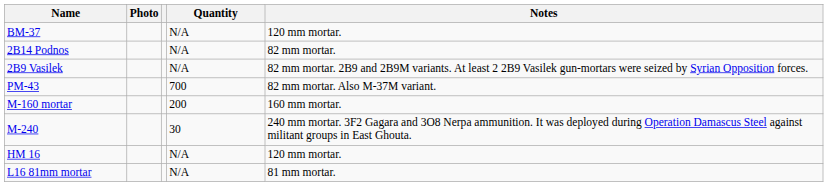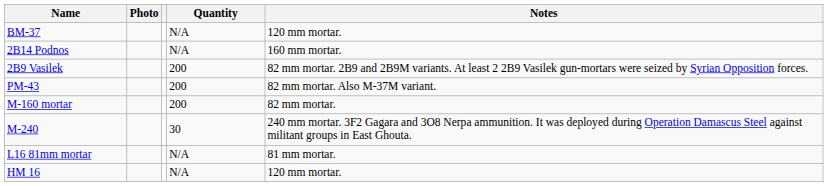 <table class="wikitable" style="width:90%;">
 <tr>
 <th style="width:15%;">Name</th>
 <th>Photo</th>
 <th></th>
 <th style="width:12%;">Quantity</th>
 <th>Notes</th>
 </tr>
 <tr>
 <td><a href='#'>BM-37</a></td>
 <td></td>
 <td></td>
 <td>N/A</td>
 <td>120 mm mortar.</td>
 </tr>
 <tr>
 <td><a href='#'>2B14 Podnos</a></td>
 <td></td>
 <td></td>
 <td>N/A</td>
-<td>82 mm mortar.</td>
+<td>160 mm mortar.</td>
 </tr>
 <tr>
 <td><a href='#'>2B9 Vasilek</a></td>
 <td></td>
 <td></td>
-<td>N/A</td>
+<td>200</td>
 <td>82 mm mortar. 2B9 and 2B9M variants. At least 2 2B9 Vasilek gun-mortars were seized by <a href='#'>Syrian Opposition</a> forces.</td>
 </tr>
 <tr>
 <td><a href='#'>PM-43</a></td>
 <td></td>
 <td></td>
-<td>700</td>
+<td>200</td>
 <td>82 mm mortar. Also M-37M variant.</td>
 </tr>
 <tr>
 <td><a href='#'>M-160 mortar</a></td>
 <td></td>
 <td></td>
 <td>200</td>
-<td>160 mm mortar.</td>
+<td>82 mm mortar.</td>
 </tr>
 <tr>
 <td><a href='#'>M-240</a></td>
 <td></td>
 <td></td>
 <td>30</td>
 <td>240 mm mortar. 3F2 Gagara and 3O8 Nerpa ammunition. It was deployed during <a href='#'>Operation Damascus Steel</a> against militant groups in East Ghouta.</td>
 </tr>
 <tr>
+<td><a href='#'>L16 81mm mortar</a></td>
+<td></td>
+<td></td>
+<td>N/A</td>
+<td>81 mm mortar.</td>
+</tr>
+<tr>
 <td><a href='#'>HM 16</a></td>
 <td></td>
 <td></td>
 <td>N/A</td>
 <td>120 mm mortar.</td>
 </tr>
-<tr>
-<td><a href='#'>L16 81mm mortar</a></td>
-<td></td>
-<td></td>
-<td>N/A</td>
-<td>81 mm mortar.</td>
-</tr>
 </table>
